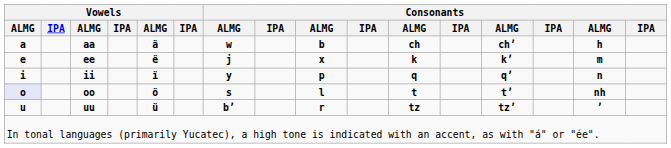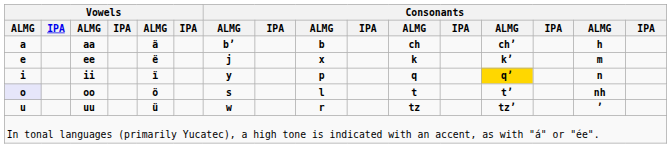 <table class="wikitable" style="text-align:center;" width="100%">
 <tr>
 <th colspan=6 width="30%">Vowels</th>
 <th colspan=10>Consonants</th>
 </tr>
 <tr>
 <th>ALMG</th>
 <th><a href='#'>IPA</a></th>
 <th>ALMG</th>
 <th>IPA</th>
 <th>ALMG</th>
 <th>IPA</th>
 <th>ALMG</th>
 <th>IPA</th>
 <th>ALMG</th>
 <th>IPA</th>
 <th>ALMG</th>
 <th>IPA</th>
 <th>ALMG</th>
 <th>IPA</th>
 <th>ALMG</th>
 <th>IPA</th>
 </tr>
 <tr>
 <td><strong>a</strong></td>
 <td></td>
 <td><strong>aa</strong></td>
 <td></td>
 <td><strong>ä</strong></td>
 <td></td>
-<td><strong>w</strong></td>
+<td><strong>bʼ</strong></td>
 <td></td>
 <td><strong>b</strong></td>
 <td></td>
 <td><strong>ch</strong></td>
 <td></td>
 <td><strong>chʼ</strong></td>
 <td></td>
 <td><strong>h</strong></td>
 <td></td>
 </tr>
 <tr>
 <td><strong>e</strong></td>
 <td></td>
 <td><strong>ee</strong></td>
 <td></td>
 <td><strong>ë</strong></td>
 <td></td>
 <td><strong>j</strong></td>
 <td></td>
 <td><strong>x</strong></td>
 <td></td>
 <td><strong>k</strong></td>
 <td></td>
 <td><strong>kʼ</strong></td>
 <td></td>
 <td><strong>m</strong></td>
 <td></td>
 </tr>
 <tr>
 <td><strong>i</strong></td>
 <td></td>
 <td><strong>ii</strong></td>
 <td></td>
 <td><strong>ï</strong></td>
 <td></td>
 <td><strong>y</strong></td>
 <td></td>
 <td><strong>p</strong></td>
 <td></td>
 <td><strong>q</strong></td>
 <td></td>
-<td><strong>qʼ</strong></td>
+<td style="background: gold;"><strong>qʼ</strong></td>
 <td></td>
 <td><strong>n</strong></td>
 <td></td>
 </tr>
 <tr>
 <td style="background: lavender;"><strong>o</strong></td>
 <td></td>
 <td><strong>oo</strong></td>
 <td></td>
 <td><strong>ö</strong></td>
 <td></td>
 <td><strong>s</strong></td>
 <td></td>
 <td><strong>l</strong></td>
 <td></td>
 <td><strong>t</strong></td>
 <td></td>
 <td><strong>tʼ</strong></td>
 <td></td>
 <td><strong>nh</strong></td>
 <td></td>
 </tr>
 <tr>
 <td><strong>u</strong></td>
 <td></td>
 <td><strong>uu</strong></td>
 <td></td>
 <td><strong>ü</strong></td>
 <td></td>
-<td><strong>bʼ</strong></td>
+<td><strong>w</strong></td>
 <td></td>
 <td><strong>r</strong></td>
 <td></td>
 <td><strong>tz</strong></td>
 <td></td>
 <td><strong>tzʼ</strong></td>
 <td></td>
 <td><strong> ʼ </strong></td>
 <td></td>
 </tr>
 <tr>
 <td colspan=16 align=left><br>In tonal languages (primarily Yucatec), a high tone is indicated with an accent, as with "á" or "ée".</td>
 </tr>
 </table>
